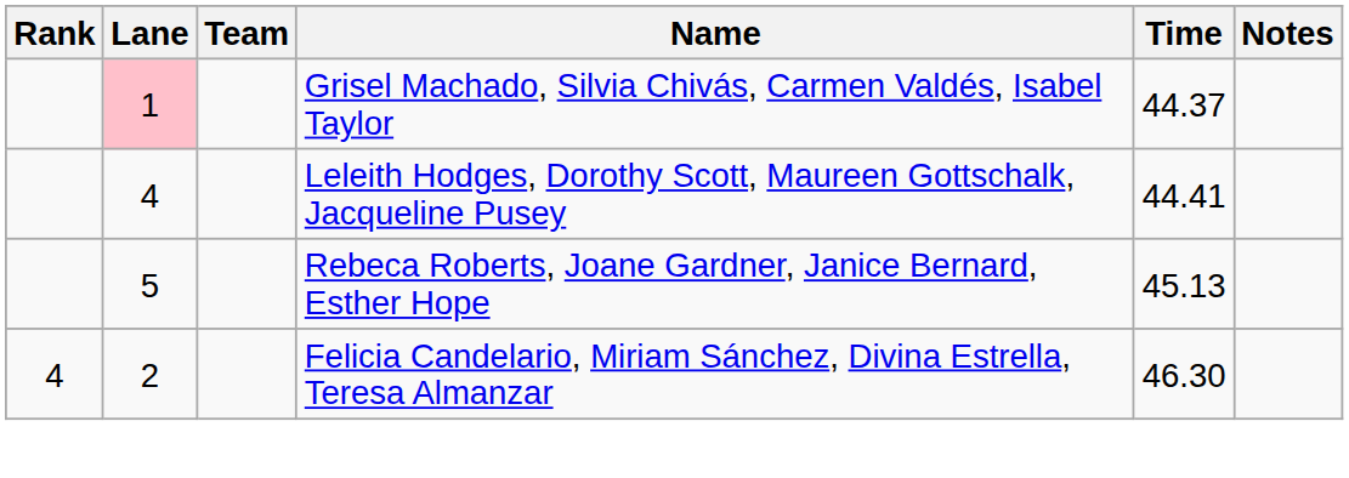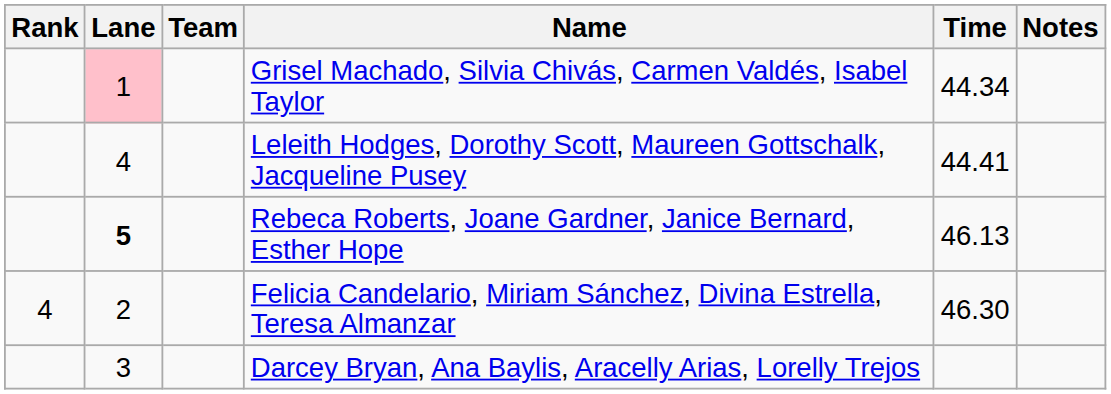 <table class="wikitable sortable" style="text-align:center;font-size:95%">
 <tr>
 <th>Rank</th>
 <th>Lane</th>
 <th>Team</th>
 <th>Name</th>
 <th>Time</th>
 <th>Notes</th>
 </tr>
 <tr>
 <td></td>
 <td style="background: pink;">1</td>
 <td align=left></td>
 <td align=left><a href='#'>Grisel Machado</a>, <a href='#'>Silvia Chivás</a>, <a href='#'>Carmen Valdés</a>, <a href='#'>Isabel Taylor</a></td>
-<td>44.37</td>
+<td>44.34</td>
 <td></td>
 </tr>
 <tr>
 <td></td>
 <td>4</td>
 <td align=left></td>
 <td align=left><a href='#'>Leleith Hodges</a>, <a href='#'>Dorothy Scott</a>, <a href='#'>Maureen Gottschalk</a>, <a href='#'>Jacqueline Pusey</a></td>
 <td>44.41</td>
 <td></td>
 </tr>
 <tr>
 <td></td>
-<td>5</td>
+<td><strong>5</strong></td>
 <td align=left></td>
 <td align=left><a href='#'>Rebeca Roberts</a>, <a href='#'>Joane Gardner</a>, <a href='#'>Janice Bernard</a>, <a href='#'>Esther Hope</a></td>
-<td>45.13</td>
+<td>46.13</td>
 <td></td>
 </tr>
 <tr>
 <td>4</td>
 <td>2</td>
 <td align=left></td>
 <td align=left><a href='#'>Felicia Candelario</a>, <a href='#'>Miriam Sánchez</a>, <a href='#'>Divina Estrella</a>, <a href='#'>Teresa Almanzar</a></td>
 <td>46.30</td>
 <td></td>
 </tr>
+<tr>
+<td></td>
+<td>3</td>
+<td align=left></td>
+<td align=left><a href='#'>Darcey Bryan</a>, <a href='#'>Ana Baylis</a>, <a href='#'>Aracelly Arias</a>, <a href='#'>Lorelly Trejos</a></td>
+<td></td>
+<td></td>
+</tr>
 </table>
